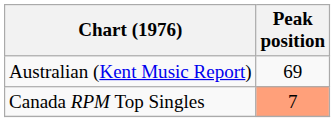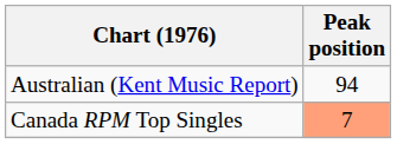 <table class="wikitable sortable">
 <tr>
 <th>Chart (1976)</th>
 <th style="text-align:center;">Peak<br>position</th>
 </tr>
 <tr>
 <td>Australian (<a href='#'>Kent Music Report</a>)</td>
-<td style="text-align:center;">69</td>
+<td style="text-align:center;">94</td>
 </tr>
 <tr>
 <td>Canada <em>RPM</em> Top Singles</td>
 <td style="background: lightsalmon; text-align:center;">7</td>
 </tr>
 <tr>
 </tr>
 </table>
